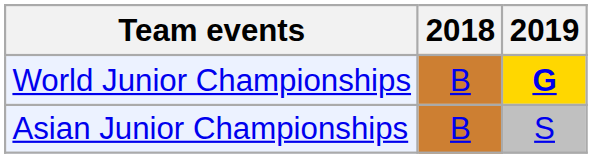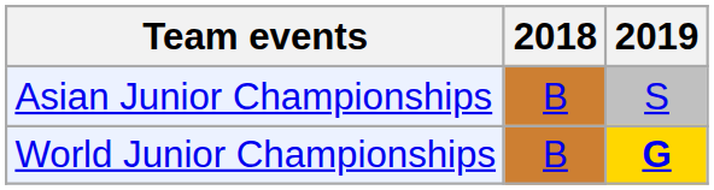 <table style='font-size: 90%; text-align:center;' class='wikitable'>
 <tr>
 <th>Team events</th>
 <th>2018</th>
 <th>2019</th>
 </tr>
 <tr>
+<td bgcolor="#ECF2FF"; align="left"><a href='#'>Asian Junior Championships</a></td>
+<td bgcolor=CD7F32><a href='#'>B</a></td>
+<td bgcolor=silver><a href='#'>S</a></td>
+</tr>
+<tr>
 <td bgcolor="#ECF2FF"; align="left"><a href='#'>World Junior Championships</a></td>
 <td bgcolor=CD7F32><a href='#'>B</a></td>
 <td bgcolor=gold><a href='#'><strong>G</strong></a></td>
 </tr>
-<tr>
-<td bgcolor="#ECF2FF"; align="left"><a href='#'>Asian Junior Championships</a></td>
-<td bgcolor=CD7F32><a href='#'>B</a></td>
-<td bgcolor=silver><a href='#'>S</a></td>
-</tr>
 </table>
